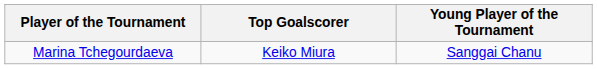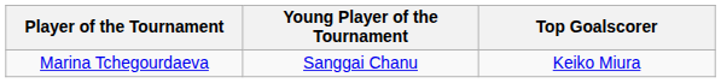 <table class=wikitable style="text-align:center; margin:auto">
 <tr>
 <th style="width: 220px;">Player of the Tournament</th>
+<th style="width: 220px;">Young Player of the Tournament</th>
 <th style="width: 220px;">Top Goalscorer</th>
-<th style="width: 220px;">Young Player of the Tournament</th>
 </tr>
 <tr>
 <td> <a href='#'>Marina Tchegourdaeva</a></td>
+<td> <a href='#'>Sanggai Chanu</a></td>
 <td> <a href='#'>Keiko Miura</a></td>
-<td> <a href='#'>Sanggai Chanu</a></td>
 </tr>
 </table>
